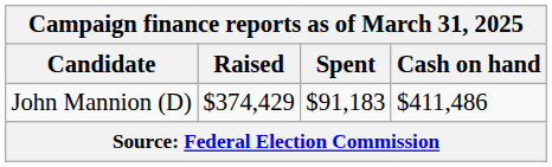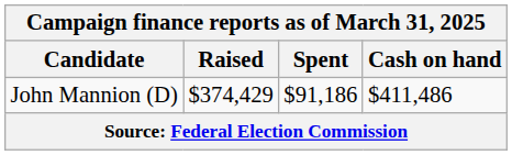 <table class="wikitable sortable">
 <tr>
 <th colspan=4>Campaign finance reports as of March 31, 2025</th>
 </tr>
 <tr style="text-align:center;">
 <th>Candidate</th>
 <th>Raised</th>
 <th>Spent</th>
 <th>Cash on hand</th>
 </tr>
 <tr>
 <td>John Mannion (D)</td>
 <td>$374,429</td>
-<td>$91,183</td>
+<td>$91,186</td>
 <td>$411,486</td>
 </tr>
 <tr>
 <th colspan="4"><small>Source: <a href='#'>Federal Election Commission</a></small></th>
 </tr>
 </table>
